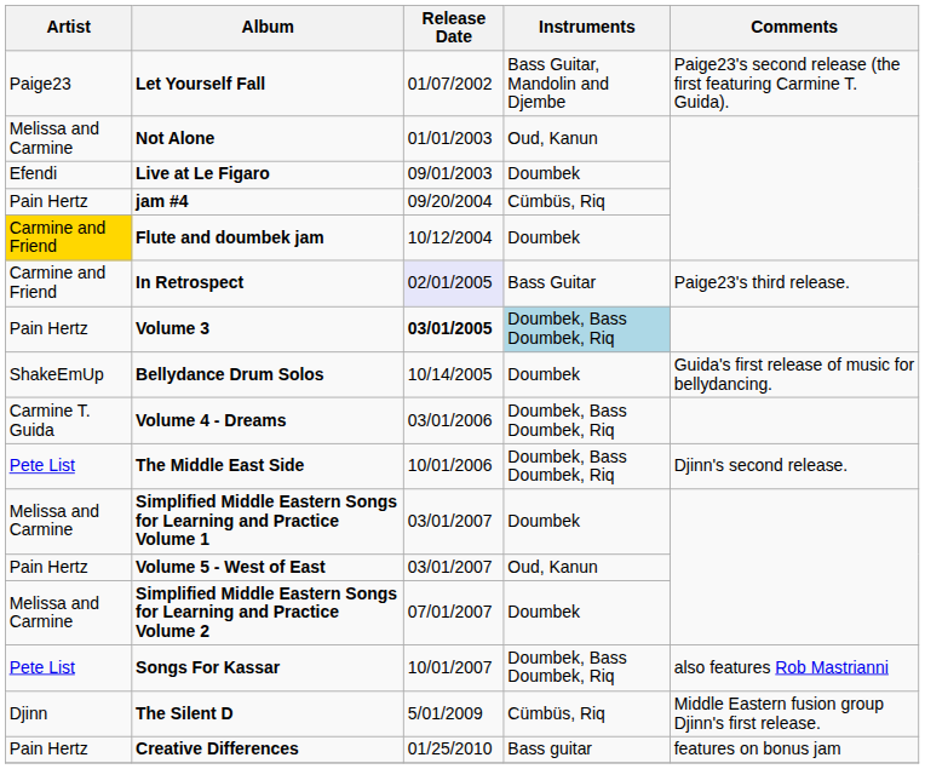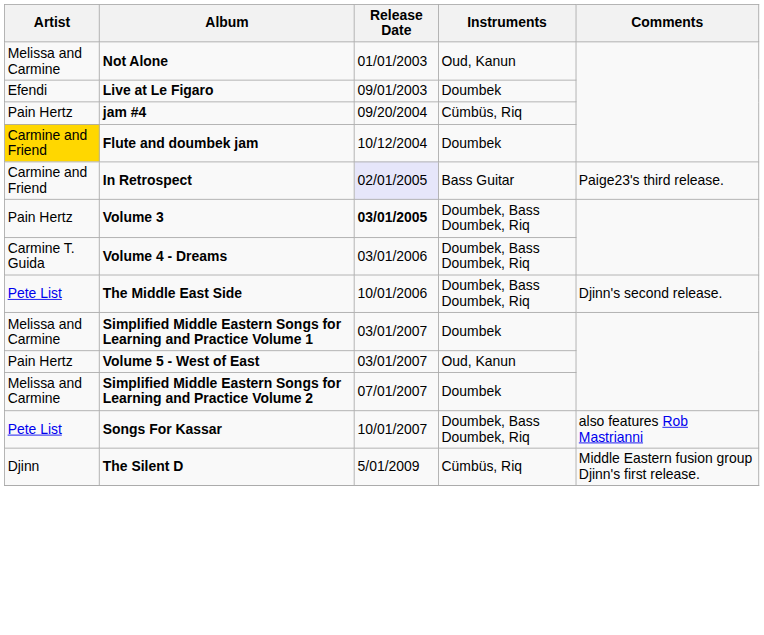 <table class="wikitable">
 <tr>
 <th>Artist</th>
 <th>Album</th>
 <th>Release Date</th>
 <th>Instruments</th>
 <th>Comments</th>
-</tr>
-<tr>
-<td>Paige23</td>
-<td><strong>Let Yourself Fall</strong></td>
-<td>01/07/2002</td>
-<td>Bass Guitar, Mandolin and Djembe</td>
-<td>Paige23's second release (the first featuring Carmine T. Guida).</td>
 </tr>
 <tr>
 <td>Melissa and Carmine</td>
 <td><strong>Not Alone</strong></td>
 <td>01/01/2003</td>
 <td>Oud, Kanun</td>
 </tr>
 <tr>
 <td>Efendi</td>
 <td><strong>Live at Le Figaro</strong></td>
 <td>09/01/2003</td>
 <td>Doumbek</td>
 </tr>
 <tr>
 <td>Pain Hertz</td>
 <td><strong>jam #4</strong></td>
 <td>09/20/2004</td>
 <td>Cümbüs, Riq</td>
 </tr>
 <tr>
 <td style="background: gold;">Carmine and Friend</td>
 <td><strong>Flute and doumbek jam</strong></td>
 <td>10/12/2004</td>
 <td>Doumbek</td>
 </tr>
 <tr>
 <td>Carmine and Friend</td>
 <td><strong>In Retrospect</strong></td>
 <td style="background: lavender;">02/01/2005</td>
 <td>Bass Guitar</td>
 <td>Paige23's third release.</td>
 </tr>
 <tr>
 <td>Pain Hertz</td>
 <td><strong>Volume 3</strong></td>
 <td><strong>03/01/2005</strong></td>
-<td style="background: lightblue;">Doumbek, Bass Doumbek, Riq</td>
-</tr>
-<tr>
-<td>ShakeEmUp</td>
-<td><strong>Bellydance Drum Solos</strong></td>
-<td>10/14/2005</td>
-<td>Doumbek</td>
-<td>Guida's first release of music for bellydancing.</td>
+<td>Doumbek, Bass Doumbek, Riq</td>
 </tr>
 <tr>
 <td>Carmine T. Guida</td>
 <td><strong>Volume 4 - Dreams</strong></td>
 <td>03/01/2006</td>
 <td>Doumbek, Bass Doumbek, Riq</td>
 </tr>
 <tr>
 <td><a href='#'>Pete List</a></td>
 <td><strong>The Middle East Side</strong></td>
 <td>10/01/2006</td>
 <td>Doumbek, Bass Doumbek, Riq</td>
 <td>Djinn's second release.</td>
 </tr>
 <tr>
 <td>Melissa and Carmine</td>
 <td><strong>Simplified Middle Eastern Songs for Learning and Practice Volume 1</strong></td>
 <td>03/01/2007</td>
 <td>Doumbek</td>
 </tr>
 <tr>
 <td>Pain Hertz</td>
 <td><strong>Volume 5 - West of East</strong></td>
 <td>03/01/2007</td>
 <td>Oud, Kanun</td>
 </tr>
 <tr>
 <td>Melissa and Carmine</td>
 <td><strong>Simplified Middle Eastern Songs for Learning and Practice Volume 2</strong></td>
 <td>07/01/2007</td>
 <td>Doumbek</td>
 </tr>
 <tr>
 <td><a href='#'>Pete List</a></td>
 <td><strong>Songs For Kassar</strong></td>
 <td>10/01/2007</td>
 <td>Doumbek, Bass Doumbek, Riq</td>
 <td>also features <a href='#'>Rob Mastrianni</a></td>
 </tr>
 <tr>
 <td>Djinn</td>
 <td><strong>The Silent D</strong></td>
 <td>5/01/2009</td>
 <td>Cümbüs, Riq</td>
 <td>Middle Eastern fusion group Djinn's first release.</td>
 </tr>
 <tr>
-<td>Pain Hertz</td>
-<td><strong>Creative Differences</strong></td>
-<td>01/25/2010</td>
-<td>Bass guitar</td>
-<td>features on bonus jam</td>
-</tr>
-<tr>
 </tr>
 </table>
